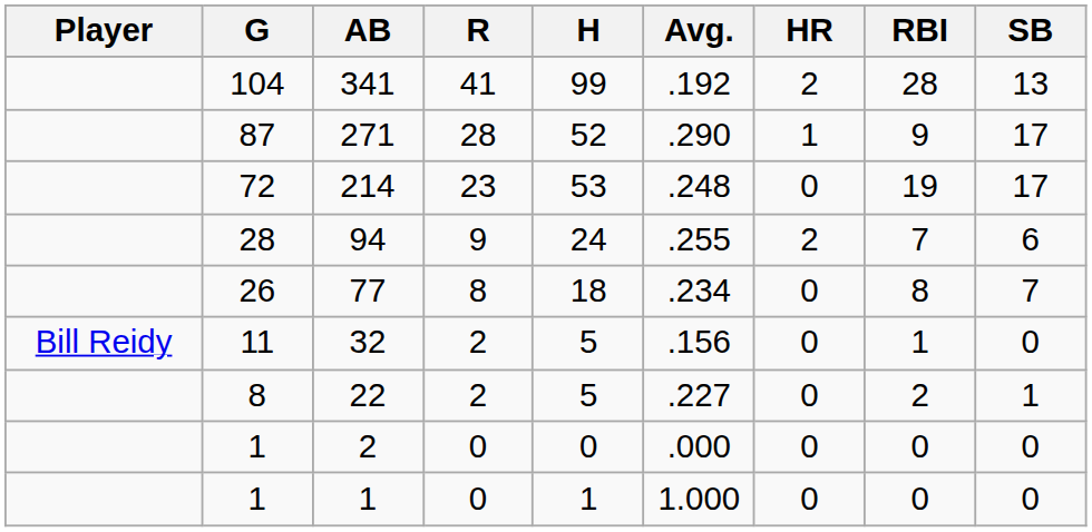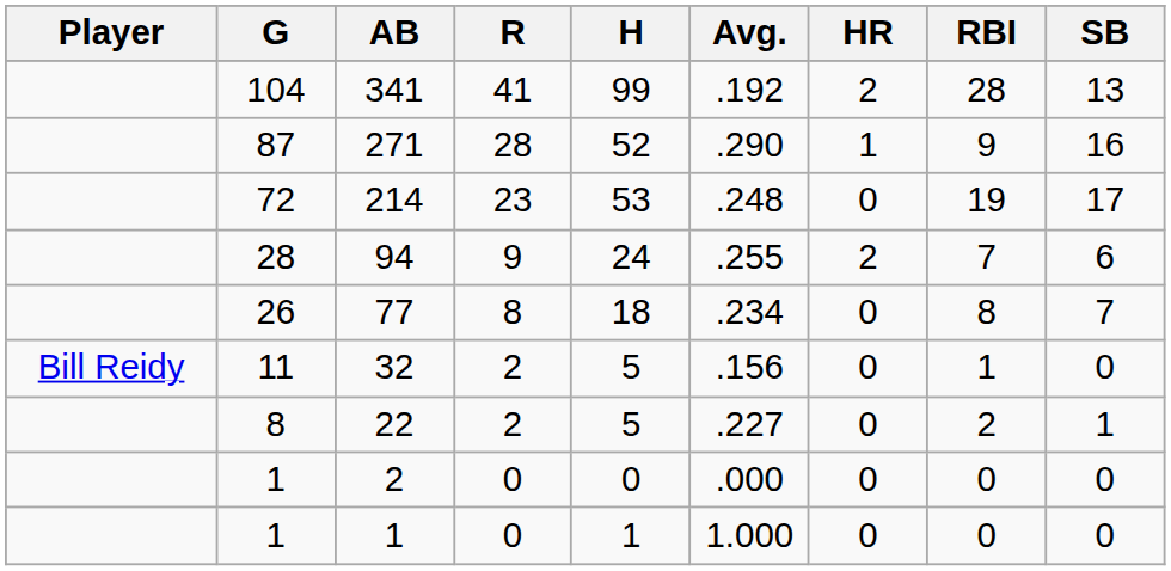 <table class="wikitable sortable">
 <tr>
 <th bgcolor="#DDDDFF" width="16%">Player</th>
 <th bgcolor="#DDDDFF" width="9%">G</th>
 <th bgcolor="#DDDDFF" width="9%">AB</th>
 <th bgcolor="#DDDDFF" width="9%">R</th>
 <th bgcolor="#DDDDFF" width="9%">H</th>
 <th bgcolor="#DDDDFF" width="9%">Avg.</th>
 <th bgcolor="#DDDDFF" width="9%">HR</th>
 <th bgcolor="#DDDDFF" width="9%">RBI</th>
 <th bgcolor="#DDDDFF" width="9%">SB</th>
 </tr>
 <tr align="center">
 <td></td>
 <td>104</td>
 <td>341</td>
 <td>41</td>
 <td>99</td>
 <td>.192</td>
 <td>2</td>
 <td>28</td>
 <td>13</td>
 </tr>
 <tr align="center">
 <td></td>
 <td>87</td>
 <td>271</td>
 <td>28</td>
 <td>52</td>
 <td>.290</td>
 <td>1</td>
 <td>9</td>
-<td>17</td>
+<td>16</td>
 </tr>
 <tr align="center">
 <td></td>
 <td>72</td>
 <td>214</td>
 <td>23</td>
 <td>53</td>
 <td>.248</td>
 <td>0</td>
 <td>19</td>
 <td>17</td>
 </tr>
 <tr align="center">
 <td></td>
 <td>28</td>
 <td>94</td>
 <td>9</td>
 <td>24</td>
 <td>.255</td>
 <td>2</td>
 <td>7</td>
 <td>6</td>
 </tr>
 <tr align="center">
 <td></td>
 <td>26</td>
 <td>77</td>
 <td>8</td>
 <td>18</td>
 <td>.234</td>
 <td>0</td>
 <td>8</td>
 <td>7</td>
 </tr>
 <tr align="center">
 <td><a href='#'>Bill Reidy</a></td>
 <td>11</td>
 <td>32</td>
 <td>2</td>
 <td>5</td>
 <td>.156</td>
 <td>0</td>
 <td>1</td>
 <td>0</td>
 </tr>
 <tr align=center>
 <td></td>
 <td>8</td>
 <td>22</td>
 <td>2</td>
 <td>5</td>
 <td>.227</td>
 <td>0</td>
 <td>2</td>
 <td>1</td>
 </tr>
 <tr align="center">
 <td></td>
 <td>1</td>
 <td>2</td>
 <td>0</td>
 <td>0</td>
 <td>.000</td>
 <td>0</td>
 <td>0</td>
 <td>0</td>
 </tr>
 <tr align="center">
 <td></td>
 <td>1</td>
 <td>1</td>
 <td>0</td>
 <td>1</td>
 <td>1.000</td>
 <td>0</td>
 <td>0</td>
 <td>0</td>
 </tr>
 </table>
